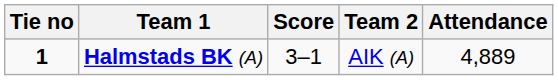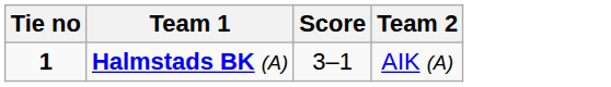 <table class="wikitable" style="text-align:center">
 <tr>
 <th style= width="40px">Tie no</th>
 <th style= width="150px">Team 1</th>
 <th style= width="60px">Score</th>
 <th style= width="150px">Team 2</th>
-<th style= width="30px">Attendance</th>
 </tr>
 <tr>
 <td><strong>1</strong></td>
 <td><strong><a href='#'>Halmstads BK</a></strong> <em><small>(A)</small></em></td>
 <td>3–1</td>
 <td><a href='#'>AIK</a> <em><small>(A)</small></em></td>
-<td>4,889</td>
 </tr>
 </table>
